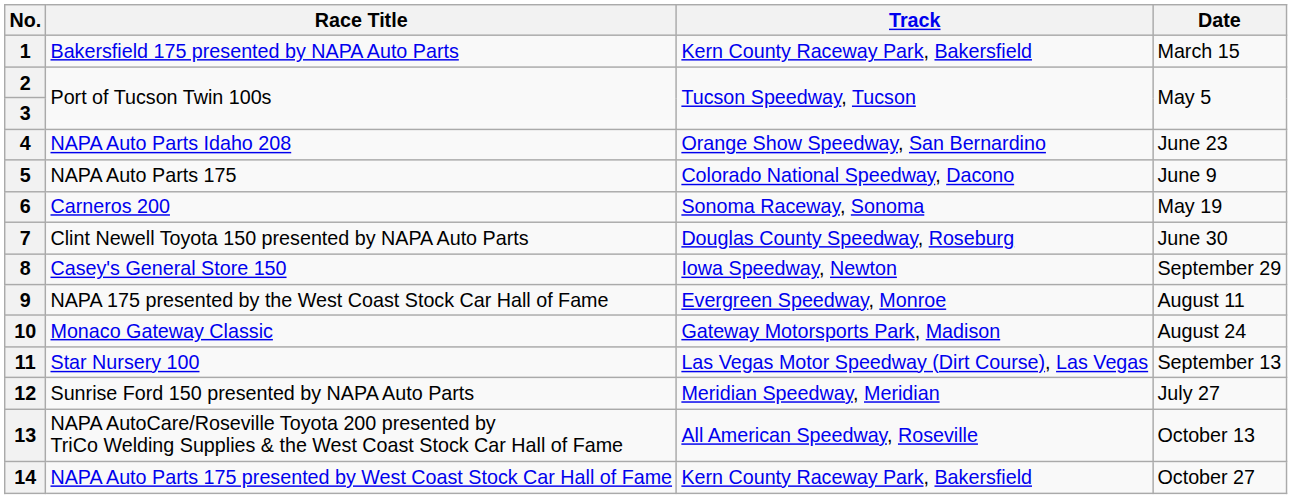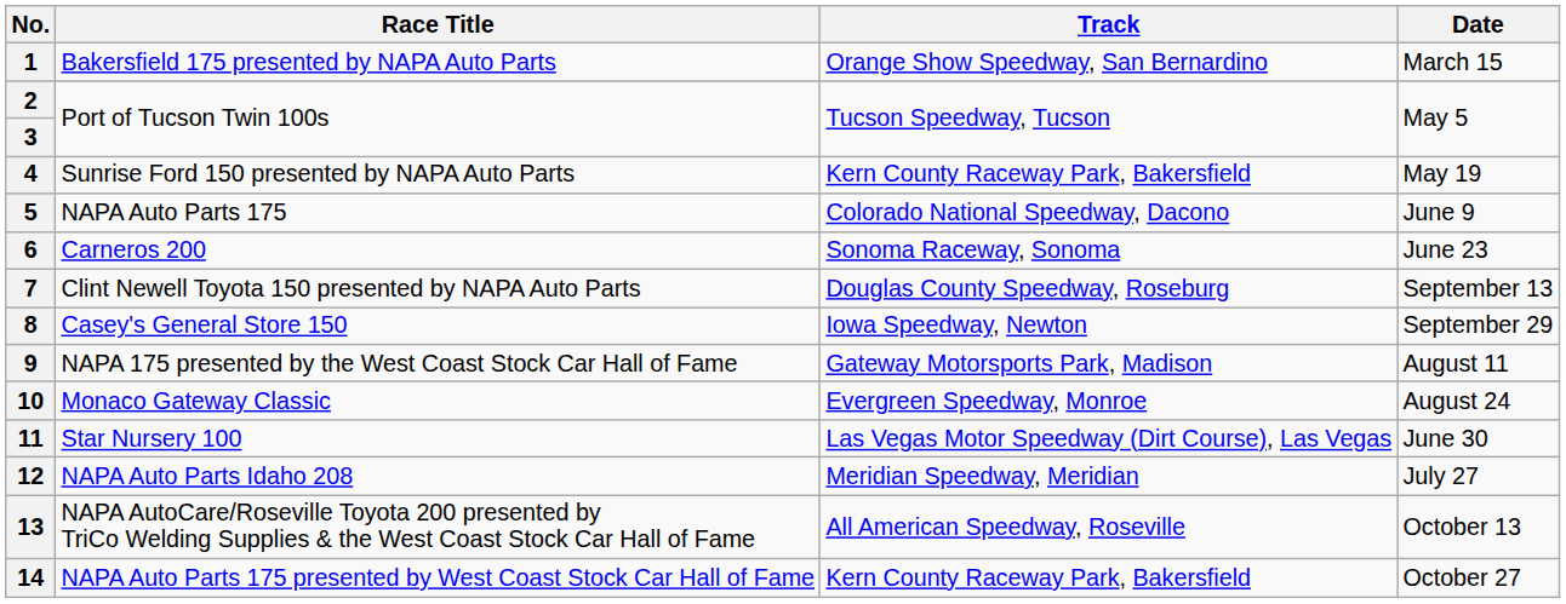 <table class="wikitable" style="font-size:85%;">
 <tr>
 <th>No.</th>
 <th>Race Title</th>
 <th><a href='#'>Track</a></th>
 <th>Date</th>
 </tr>
 <tr>
 <th>1</th>
 <td><a href='#'>Bakersfield 175 presented by NAPA Auto Parts</a></td>
-<td><a href='#'>Kern County Raceway Park</a>, <a href='#'>Bakersfield</a></td>
+<td><a href='#'>Orange Show Speedway</a>, <a href='#'>San Bernardino</a></td>
 <td>March 15</td>
 </tr>
 <tr>
 <th>2</th>
 <td rowspan=2>Port of Tucson Twin 100s</td>
 <td rowspan=2><a href='#'>Tucson Speedway</a>, <a href='#'>Tucson</a></td>
 <td rowspan=2>May 5</td>
 </tr>
 <tr>
 <th>3</th>
 </tr>
 <tr>
 <th>4</th>
-<td><a href='#'>NAPA Auto Parts Idaho 208</a></td>
-<td><a href='#'>Orange Show Speedway</a>, <a href='#'>San Bernardino</a></td>
-<td>June 23</td>
+<td>Sunrise Ford 150 presented by NAPA Auto Parts</td>
+<td><a href='#'>Kern County Raceway Park</a>, <a href='#'>Bakersfield</a></td>
+<td>May 19</td>
 </tr>
 <tr>
 <th>5</th>
 <td>NAPA Auto Parts 175</td>
 <td><a href='#'>Colorado National Speedway</a>, <a href='#'>Dacono</a></td>
 <td>June 9</td>
 </tr>
 <tr>
 <th>6</th>
 <td><a href='#'>Carneros 200</a></td>
 <td><a href='#'>Sonoma Raceway</a>, <a href='#'>Sonoma</a></td>
-<td>May 19</td>
+<td>June 23</td>
 </tr>
 <tr>
 <th>7</th>
 <td>Clint Newell Toyota 150 presented by NAPA Auto Parts</td>
 <td><a href='#'>Douglas County Speedway</a>, <a href='#'>Roseburg</a></td>
-<td>June 30</td>
+<td>September 13</td>
 </tr>
 <tr>
 <th>8</th>
 <td><a href='#'>Casey's General Store 150</a></td>
 <td><a href='#'>Iowa Speedway</a>, <a href='#'>Newton</a></td>
 <td>September 29</td>
 </tr>
 <tr>
 <th>9</th>
 <td>NAPA 175 presented by the West Coast Stock Car Hall of Fame</td>
-<td><a href='#'>Evergreen Speedway</a>, <a href='#'>Monroe</a></td>
+<td><a href='#'>Gateway Motorsports Park</a>, <a href='#'>Madison</a></td>
 <td>August 11</td>
 </tr>
 <tr>
 <th>10</th>
 <td><a href='#'>Monaco Gateway Classic</a></td>
-<td><a href='#'>Gateway Motorsports Park</a>, <a href='#'>Madison</a></td>
+<td><a href='#'>Evergreen Speedway</a>, <a href='#'>Monroe</a></td>
 <td>August 24</td>
 </tr>
 <tr>
 <th>11</th>
 <td><a href='#'>Star Nursery 100</a></td>
 <td><a href='#'>Las Vegas Motor Speedway (Dirt Course)</a>, <a href='#'>Las Vegas</a></td>
-<td>September 13</td>
+<td>June 30</td>
 </tr>
 <tr>
 <th>12</th>
-<td>Sunrise Ford 150 presented by NAPA Auto Parts</td>
+<td><a href='#'>NAPA Auto Parts Idaho 208</a></td>
 <td><a href='#'>Meridian Speedway</a>, <a href='#'>Meridian</a></td>
 <td>July 27</td>
 </tr>
 <tr>
 <th>13</th>
 <td>NAPA AutoCare/Roseville Toyota 200 presented by<br>TriCo Welding Supplies & the West Coast Stock Car Hall of Fame</td>
 <td><a href='#'>All American Speedway</a>, <a href='#'>Roseville</a></td>
 <td>October 13</td>
 </tr>
 <tr>
 <th>14</th>
 <td><a href='#'>NAPA Auto Parts 175 presented by West Coast Stock Car Hall of Fame</a></td>
 <td><a href='#'>Kern County Raceway Park</a>, <a href='#'>Bakersfield</a></td>
 <td>October 27</td>
 </tr>
 </table>
